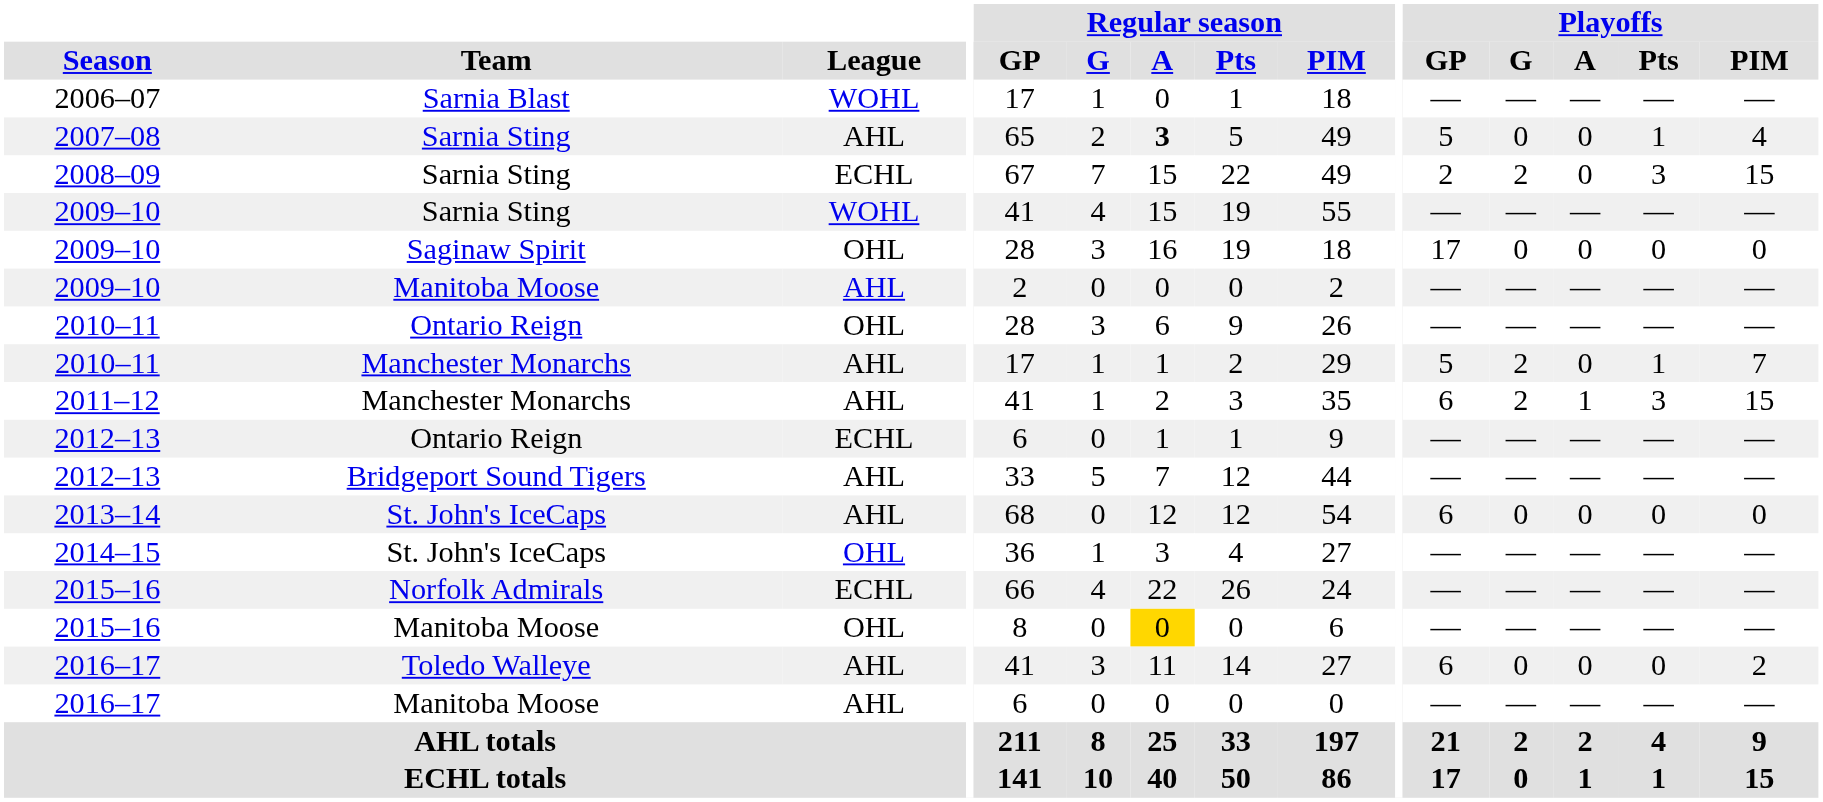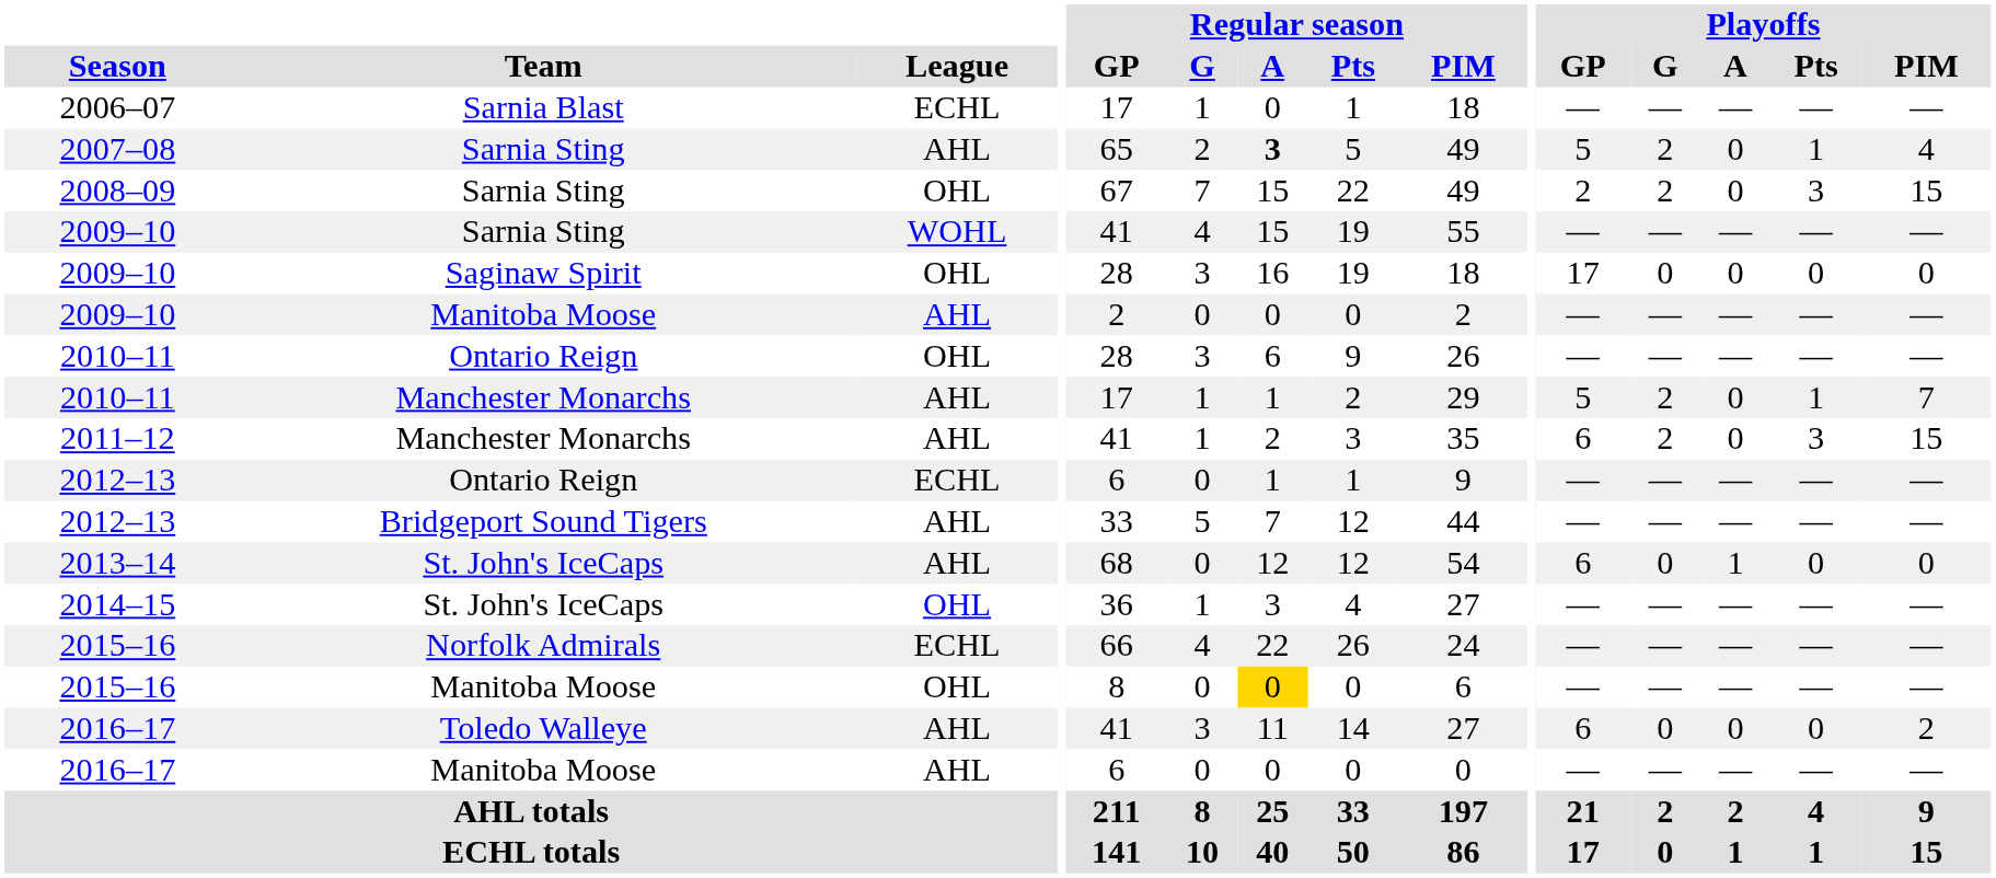 <table border="0" cellpadding="1" cellspacing="0" style="text-align:center; width:60em">
 <tr bgcolor="#e0e0e0">
 <th colspan="3" bgcolor="#ffffff"></th>
 <th rowspan="99" bgcolor="#ffffff"></th>
 <th colspan="5"><a href='#'>Regular season</a></th>
 <th rowspan="99" bgcolor="#ffffff"></th>
 <th colspan="5"><a href='#'>Playoffs</a></th>
 </tr>
 <tr bgcolor="#e0e0e0">
 <th><a href='#'>Season</a></th>
 <th>Team</th>
 <th>League</th>
 <th>GP</th>
 <th><a href='#'>G</a></th>
 <th><a href='#'>A</a></th>
 <th><a href='#'>Pts</a></th>
 <th><a href='#'>PIM</a></th>
 <th>GP</th>
 <th>G</th>
 <th>A</th>
 <th>Pts</th>
 <th>PIM</th>
 </tr>
 <tr>
 <td>2006–07</td>
 <td><a href='#'>Sarnia Blast</a></td>
-<td><a href='#'>WOHL</a></td>
+<td>ECHL</td>
 <td>17</td>
 <td>1</td>
 <td>0</td>
 <td>1</td>
 <td>18</td>
 <td>—</td>
 <td>—</td>
 <td>—</td>
 <td>—</td>
 <td>—</td>
 </tr>
 <tr bgcolor="#f0f0f0">
 <td><a href='#'>2007–08</a></td>
 <td><a href='#'>Sarnia Sting</a></td>
 <td>AHL</td>
 <td>65</td>
 <td>2</td>
 <td><strong>3</strong></td>
 <td>5</td>
 <td>49</td>
 <td>5</td>
-<td>0</td>
+<td>2</td>
 <td>0</td>
 <td>1</td>
 <td>4</td>
 </tr>
 <tr>
 <td><a href='#'>2008–09</a></td>
 <td>Sarnia Sting</td>
-<td>ECHL</td>
+<td>OHL</td>
 <td>67</td>
 <td>7</td>
 <td>15</td>
 <td>22</td>
 <td>49</td>
 <td>2</td>
 <td>2</td>
 <td>0</td>
 <td>3</td>
 <td>15</td>
 </tr>
 <tr bgcolor="#f0f0f0">
 <td><a href='#'>2009–10</a></td>
 <td>Sarnia Sting</td>
 <td><a href='#'>WOHL</a></td>
 <td>41</td>
 <td>4</td>
 <td>15</td>
 <td>19</td>
 <td>55</td>
 <td>—</td>
 <td>—</td>
 <td>—</td>
 <td>—</td>
 <td>—</td>
 </tr>
 <tr>
 <td><a href='#'>2009–10</a></td>
 <td><a href='#'>Saginaw Spirit</a></td>
 <td>OHL</td>
 <td>28</td>
 <td>3</td>
 <td>16</td>
 <td>19</td>
 <td>18</td>
 <td>17</td>
 <td>0</td>
 <td>0</td>
 <td>0</td>
 <td>0</td>
 </tr>
 <tr bgcolor="#f0f0f0">
 <td><a href='#'>2009–10</a></td>
 <td><a href='#'>Manitoba Moose</a></td>
 <td><a href='#'>AHL</a></td>
 <td>2</td>
 <td>0</td>
 <td>0</td>
 <td>0</td>
 <td>2</td>
 <td>—</td>
 <td>—</td>
 <td>—</td>
 <td>—</td>
 <td>—</td>
 </tr>
 <tr>
 <td><a href='#'>2010–11</a></td>
 <td><a href='#'>Ontario Reign</a></td>
 <td>OHL</td>
 <td>28</td>
 <td>3</td>
 <td>6</td>
 <td>9</td>
 <td>26</td>
 <td>—</td>
 <td>—</td>
 <td>—</td>
 <td>—</td>
 <td>—</td>
 </tr>
 <tr bgcolor="#f0f0f0">
 <td><a href='#'>2010–11</a></td>
 <td><a href='#'>Manchester Monarchs</a></td>
 <td>AHL</td>
 <td>17</td>
 <td>1</td>
 <td>1</td>
 <td>2</td>
 <td>29</td>
 <td>5</td>
 <td>2</td>
 <td>0</td>
 <td>1</td>
 <td>7</td>
 </tr>
 <tr>
 <td><a href='#'>2011–12</a></td>
 <td>Manchester Monarchs</td>
 <td>AHL</td>
 <td>41</td>
 <td>1</td>
 <td>2</td>
 <td>3</td>
 <td>35</td>
 <td>6</td>
 <td>2</td>
-<td>1</td>
+<td>0</td>
 <td>3</td>
 <td>15</td>
 </tr>
 <tr bgcolor="#f0f0f0">
 <td><a href='#'>2012–13</a></td>
 <td>Ontario Reign</td>
 <td>ECHL</td>
 <td>6</td>
 <td>0</td>
 <td>1</td>
 <td>1</td>
 <td>9</td>
 <td>—</td>
 <td>—</td>
 <td>—</td>
 <td>—</td>
 <td>—</td>
 </tr>
 <tr>
 <td><a href='#'>2012–13</a></td>
 <td><a href='#'>Bridgeport Sound Tigers</a></td>
 <td>AHL</td>
 <td>33</td>
 <td>5</td>
 <td>7</td>
 <td>12</td>
 <td>44</td>
 <td>—</td>
 <td>—</td>
 <td>—</td>
 <td>—</td>
 <td>—</td>
 </tr>
 <tr bgcolor="#f0f0f0">
 <td><a href='#'>2013–14</a></td>
 <td><a href='#'>St. John's IceCaps</a></td>
 <td>AHL</td>
 <td>68</td>
 <td>0</td>
 <td>12</td>
 <td>12</td>
 <td>54</td>
 <td>6</td>
 <td>0</td>
-<td>0</td>
+<td>1</td>
 <td>0</td>
 <td>0</td>
 </tr>
 <tr>
 <td><a href='#'>2014–15</a></td>
 <td>St. John's IceCaps</td>
 <td><a href='#'>OHL</a></td>
 <td>36</td>
 <td>1</td>
 <td>3</td>
 <td>4</td>
 <td>27</td>
 <td>—</td>
 <td>—</td>
 <td>—</td>
 <td>—</td>
 <td>—</td>
 </tr>
 <tr bgcolor="#f0f0f0">
 <td><a href='#'>2015–16</a></td>
 <td><a href='#'>Norfolk Admirals</a></td>
 <td>ECHL</td>
 <td>66</td>
 <td>4</td>
 <td>22</td>
 <td>26</td>
 <td>24</td>
 <td>—</td>
 <td>—</td>
 <td>—</td>
 <td>—</td>
 <td>—</td>
 </tr>
 <tr>
 <td><a href='#'>2015–16</a></td>
 <td>Manitoba Moose</td>
 <td>OHL</td>
 <td>8</td>
 <td>0</td>
 <td style="background: gold;">0</td>
 <td>0</td>
 <td>6</td>
 <td>—</td>
 <td>—</td>
 <td>—</td>
 <td>—</td>
 <td>—</td>
 </tr>
 <tr bgcolor="#f0f0f0">
 <td><a href='#'>2016–17</a></td>
 <td><a href='#'>Toledo Walleye</a></td>
 <td>AHL</td>
 <td>41</td>
 <td>3</td>
 <td>11</td>
 <td>14</td>
 <td>27</td>
 <td>6</td>
 <td>0</td>
 <td>0</td>
 <td>0</td>
 <td>2</td>
 </tr>
 <tr>
 <td><a href='#'>2016–17</a></td>
 <td>Manitoba Moose</td>
 <td>AHL</td>
 <td>6</td>
 <td>0</td>
 <td>0</td>
 <td>0</td>
 <td>0</td>
 <td>—</td>
 <td>—</td>
 <td>—</td>
 <td>—</td>
 <td>—</td>
 </tr>
 <tr>
 </tr>
 <tr ALIGN="center" bgcolor="#e0e0e0">
 <th colspan="3">AHL totals</th>
 <th ALIGN="center">211</th>
 <th ALIGN="center">8</th>
 <th ALIGN="center">25</th>
 <th ALIGN="center">33</th>
 <th ALIGN="center">197</th>
 <th ALIGN="center">21</th>
 <th ALIGN="center">2</th>
 <th ALIGN="center">2</th>
 <th ALIGN="center">4</th>
 <th ALIGN="center">9</th>
 </tr>
 <tr>
 </tr>
 <tr ALIGN="center" bgcolor="#e0e0e0">
 <th colspan="3">ECHL totals</th>
 <th ALIGN="center">141</th>
 <th ALIGN="center">10</th>
 <th ALIGN="center">40</th>
 <th ALIGN="center">50</th>
 <th ALIGN="center">86</th>
 <th ALIGN="center">17</th>
 <th ALIGN="center">0</th>
 <th ALIGN="center">1</th>
 <th ALIGN="center">1</th>
 <th ALIGN="center">15</th>
 </tr>
 </table>
